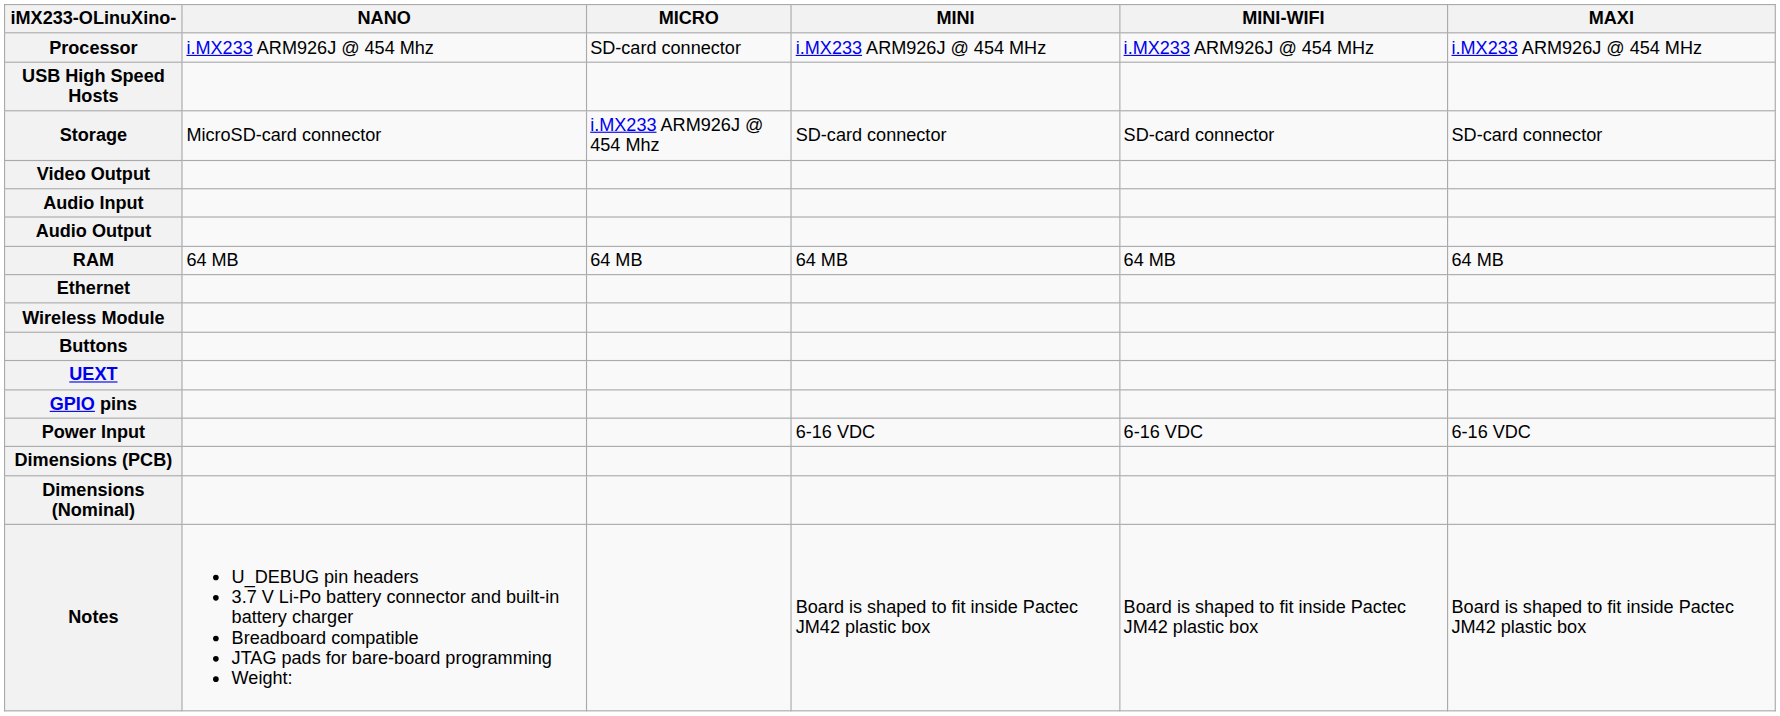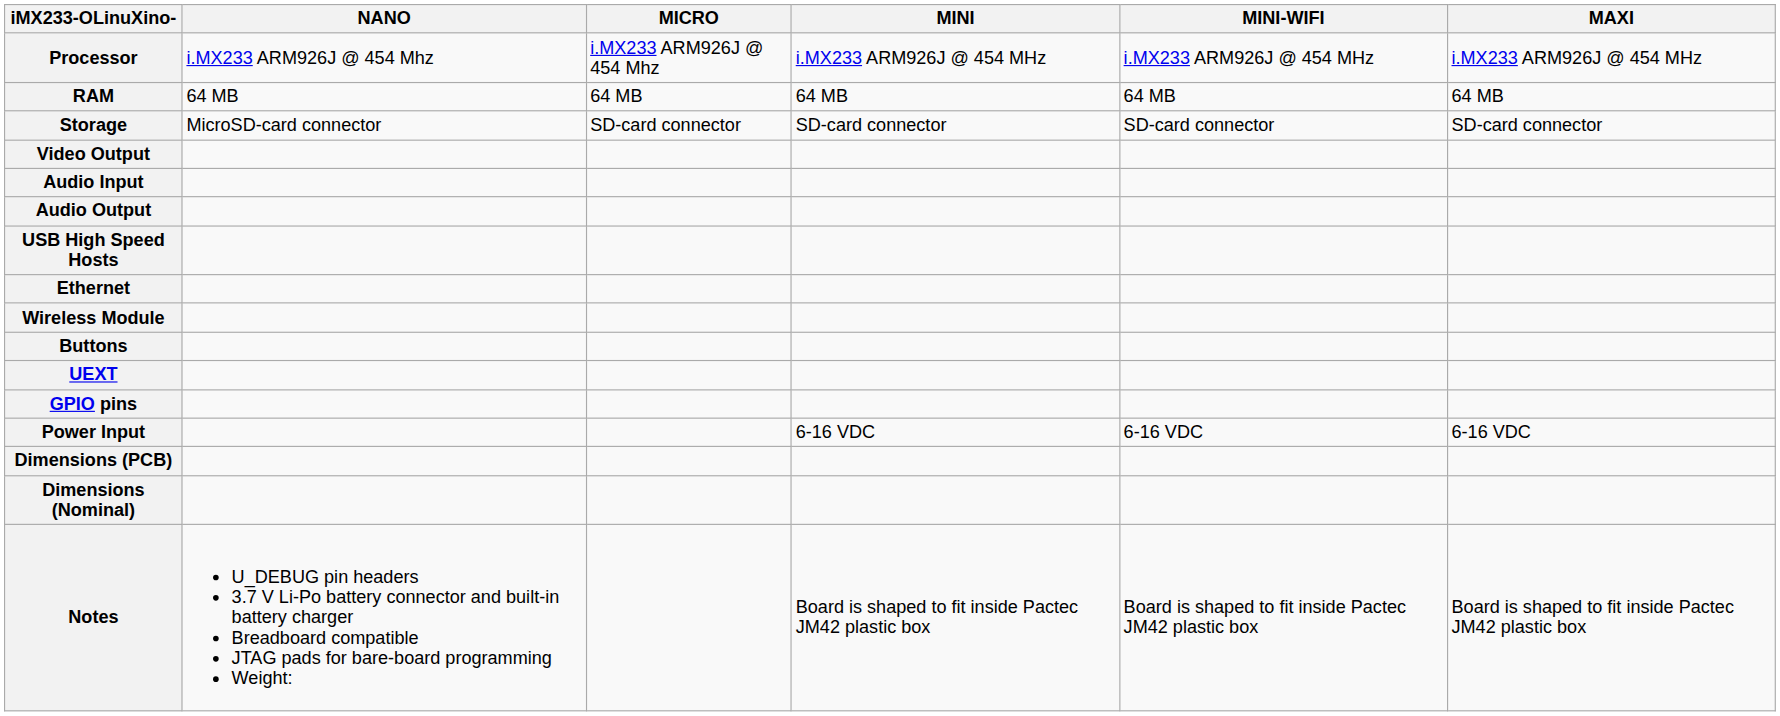 <table class="wikitable">
 <tr>
 <th>iMX233-OLinuXino-</th>
 <th>NANO</th>
 <th>MICRO</th>
 <th>MINI</th>
 <th>MINI-WIFI</th>
 <th>MAXI</th>
 </tr>
 <tr>
 <th>Processor</th>
 <td><a href='#'>i.MX233</a> ARM926J @ 454 Mhz</td>
-<td>SD-card connector</td>
+<td><a href='#'>i.MX233</a> ARM926J @ 454 Mhz</td>
 <td><a href='#'>i.MX233</a> ARM926J @ 454 MHz</td>
 <td><a href='#'>i.MX233</a> ARM926J @ 454 MHz</td>
 <td><a href='#'>i.MX233</a> ARM926J @ 454 MHz</td>
 </tr>
 <tr>
-<th>USB High Speed Hosts</th>
-<td></td>
-<td></td>
-<td></td>
-<td></td>
-<td></td>
+<th>RAM</th>
+<td>64 MB</td>
+<td>64 MB</td>
+<td>64 MB</td>
+<td>64 MB</td>
+<td>64 MB</td>
 </tr>
 <tr>
 <th>Storage</th>
 <td>MicroSD-card connector</td>
-<td><a href='#'>i.MX233</a> ARM926J @ 454 Mhz</td>
+<td>SD-card connector</td>
 <td>SD-card connector</td>
 <td>SD-card connector</td>
 <td>SD-card connector</td>
 </tr>
 <tr>
 <th>Video Output</th>
 <td></td>
 <td></td>
 <td></td>
 <td></td>
 <td></td>
 </tr>
 <tr>
 <th>Audio Input</th>
 <td></td>
 <td></td>
 <td></td>
 <td></td>
 <td></td>
 </tr>
 <tr>
 <th>Audio Output</th>
 <td></td>
 <td></td>
 <td></td>
 <td></td>
 <td></td>
 </tr>
 <tr>
-<th>RAM</th>
-<td>64 MB</td>
-<td>64 MB</td>
-<td>64 MB</td>
-<td>64 MB</td>
-<td>64 MB</td>
+<th>USB High Speed Hosts</th>
+<td></td>
+<td></td>
+<td></td>
+<td></td>
+<td></td>
 </tr>
 <tr>
 <th>Ethernet</th>
 <td></td>
 <td></td>
 <td></td>
 <td></td>
 <td></td>
 </tr>
 <tr>
 <th>Wireless Module</th>
 <td></td>
 <td></td>
 <td></td>
 <td></td>
 <td></td>
 </tr>
 <tr>
 <th>Buttons</th>
 <td></td>
 <td></td>
 <td></td>
 <td></td>
 <td></td>
 </tr>
 <tr>
 <th><a href='#'>UEXT</a></th>
 <td></td>
 <td></td>
 <td></td>
 <td></td>
 <td></td>
 </tr>
 <tr>
 <th><a href='#'>GPIO</a> pins</th>
 <td></td>
 <td></td>
 <td></td>
 <td></td>
 <td></td>
 </tr>
 <tr>
 <th>Power Input</th>
 <td></td>
 <td></td>
 <td>6-16 VDC</td>
 <td>6-16 VDC</td>
 <td>6-16 VDC</td>
 </tr>
 <tr>
 <th>Dimensions (PCB)</th>
 <td></td>
 <td></td>
 <td></td>
 <td></td>
 <td></td>
 </tr>
 <tr>
 <th>Dimensions (Nominal)</th>
 <td></td>
 <td></td>
 <td></td>
 <td></td>
 <td></td>
 </tr>
 <tr>
 <th>Notes</th>
 <td><br><ul><li>U_DEBUG pin headers</li><li>3.7 V Li-Po battery connector and built-in battery charger</li><li>Breadboard compatible</li><li>JTAG pads for bare-board programming</li><li>Weight: </li></ul></td>
 <td></td>
 <td>Board is shaped to fit inside Pactec JM42 plastic box</td>
 <td>Board is shaped to fit inside Pactec JM42 plastic box</td>
 <td>Board is shaped to fit inside Pactec JM42 plastic box</td>
 </tr>
 </table>
